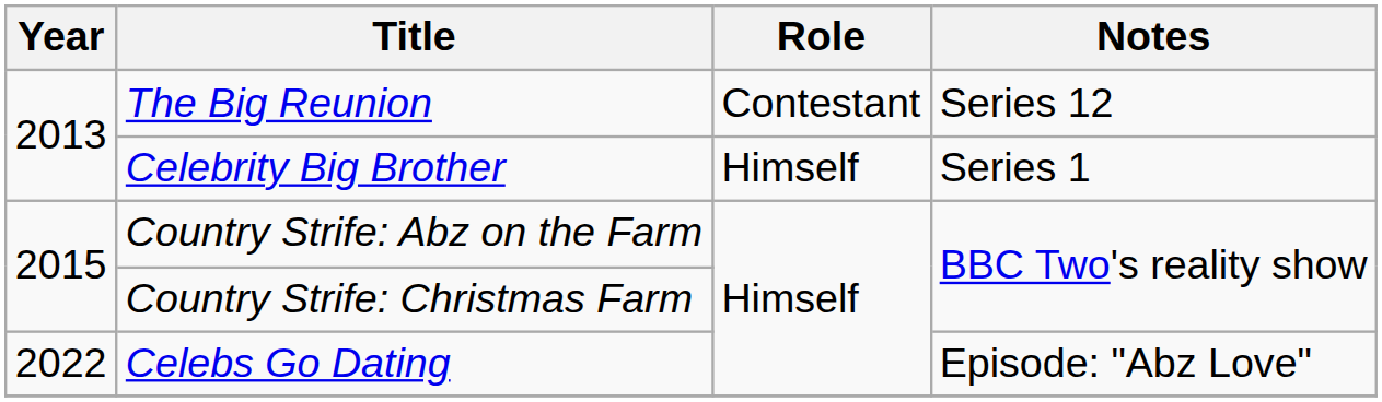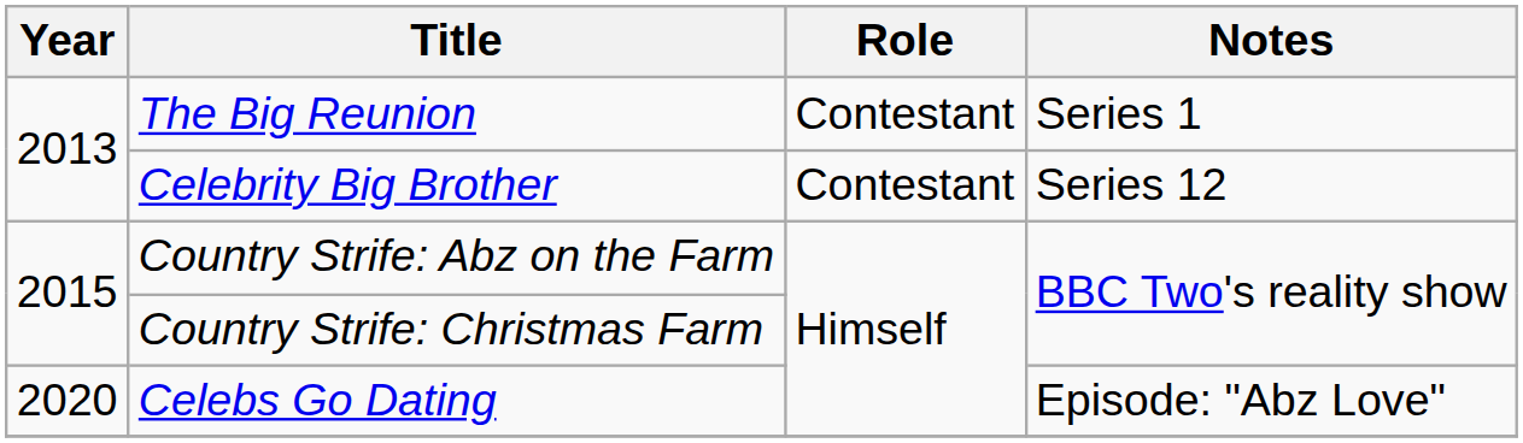 <table class="wikitable">
 <tr>
 <th>Year</th>
 <th>Title</th>
 <th>Role</th>
 <th>Notes</th>
 </tr>
 <tr>
 <td rowspan=2>2013</td>
 <td><em><a href='#'>The Big Reunion</a></em></td>
 <td>Contestant</td>
-<td>Series 12</td>
+<td>Series 1</td>
 </tr>
 <tr>
 <td><em><a href='#'>Celebrity Big Brother</a></em></td>
-<td>Himself</td>
-<td>Series 1</td>
+<td>Contestant</td>
+<td>Series 12</td>
 </tr>
 <tr>
 <td rowspan=2>2015</td>
 <td><em>Country Strife: Abz on the Farm</em></td>
 <td rowspan=3>Himself</td>
 <td rowspan=2><a href='#'>BBC Two</a>'s reality show</td>
 </tr>
 <tr>
 <td><em>Country Strife: Christmas Farm</em></td>
 </tr>
 <tr>
-<td>2022</td>
+<td>2020</td>
 <td><em><a href='#'>Celebs Go Dating</a></em></td>
 <td>Episode: "Abz Love"</td>
 </tr>
 <tr>
 </tr>
 </table>
